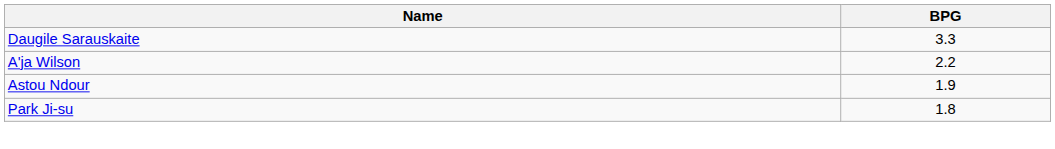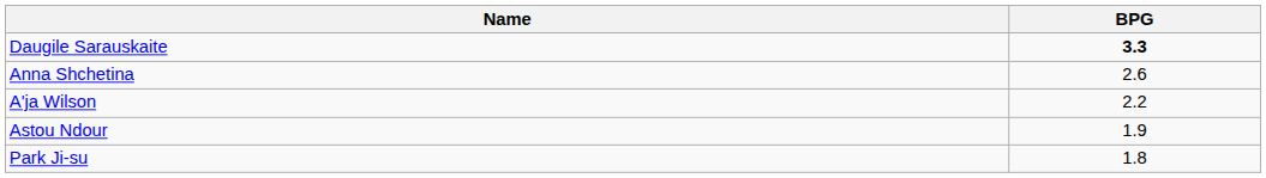 <table class=wikitable width="90%">
 <tr>
 <th width="80%">Name</th>
 <th width="20%">BPG</th>
 </tr>
 <tr>
 <td> <a href='#'>Daugile Sarauskaite</a></td>
-<td align=center>3.3</td>
+<td align=center><strong>3.3</strong></td>
+</tr>
+<tr>
+<td> <a href='#'>Anna Shchetina</a></td>
+<td align=center>2.6</td>
 </tr>
 <tr>
 <td> <a href='#'>A'ja Wilson</a></td>
 <td align=center>2.2</td>
 </tr>
 <tr>
 <td> <a href='#'>Astou Ndour</a></td>
 <td align=center>1.9</td>
 </tr>
 <tr>
 <td> <a href='#'>Park Ji-su</a></td>
 <td align=center>1.8</td>
 </tr>
 </table>
